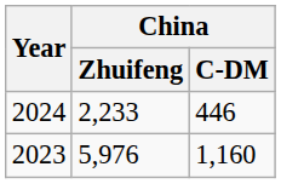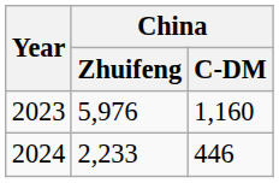 <table class="wikitable">
 <tr>
 <th rowspan="2">Year</th>
 <th colspan="2">China</th>
 </tr>
 <tr>
 <th>Zhuifeng</th>
 <th>C-DM</th>
 </tr>
 <tr>
+<td>2023</td>
+<td>5,976</td>
+<td>1,160</td>
+</tr>
+<tr>
 <td>2024</td>
 <td>2,233</td>
 <td>446</td>
 </tr>
-<tr>
-<td>2023</td>
-<td>5,976</td>
-<td>1,160</td>
-</tr>
 </table>
